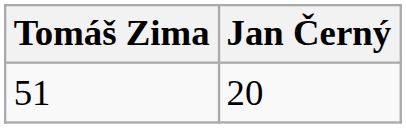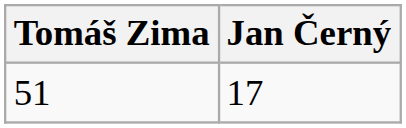 <table class="wikitable">
 <tr>
 <th>Tomáš Zima</th>
 <th>Jan Černý</th>
 </tr>
 <tr>
 <td>51</td>
-<td>20</td>
+<td>17</td>
 </tr>
 </table>
